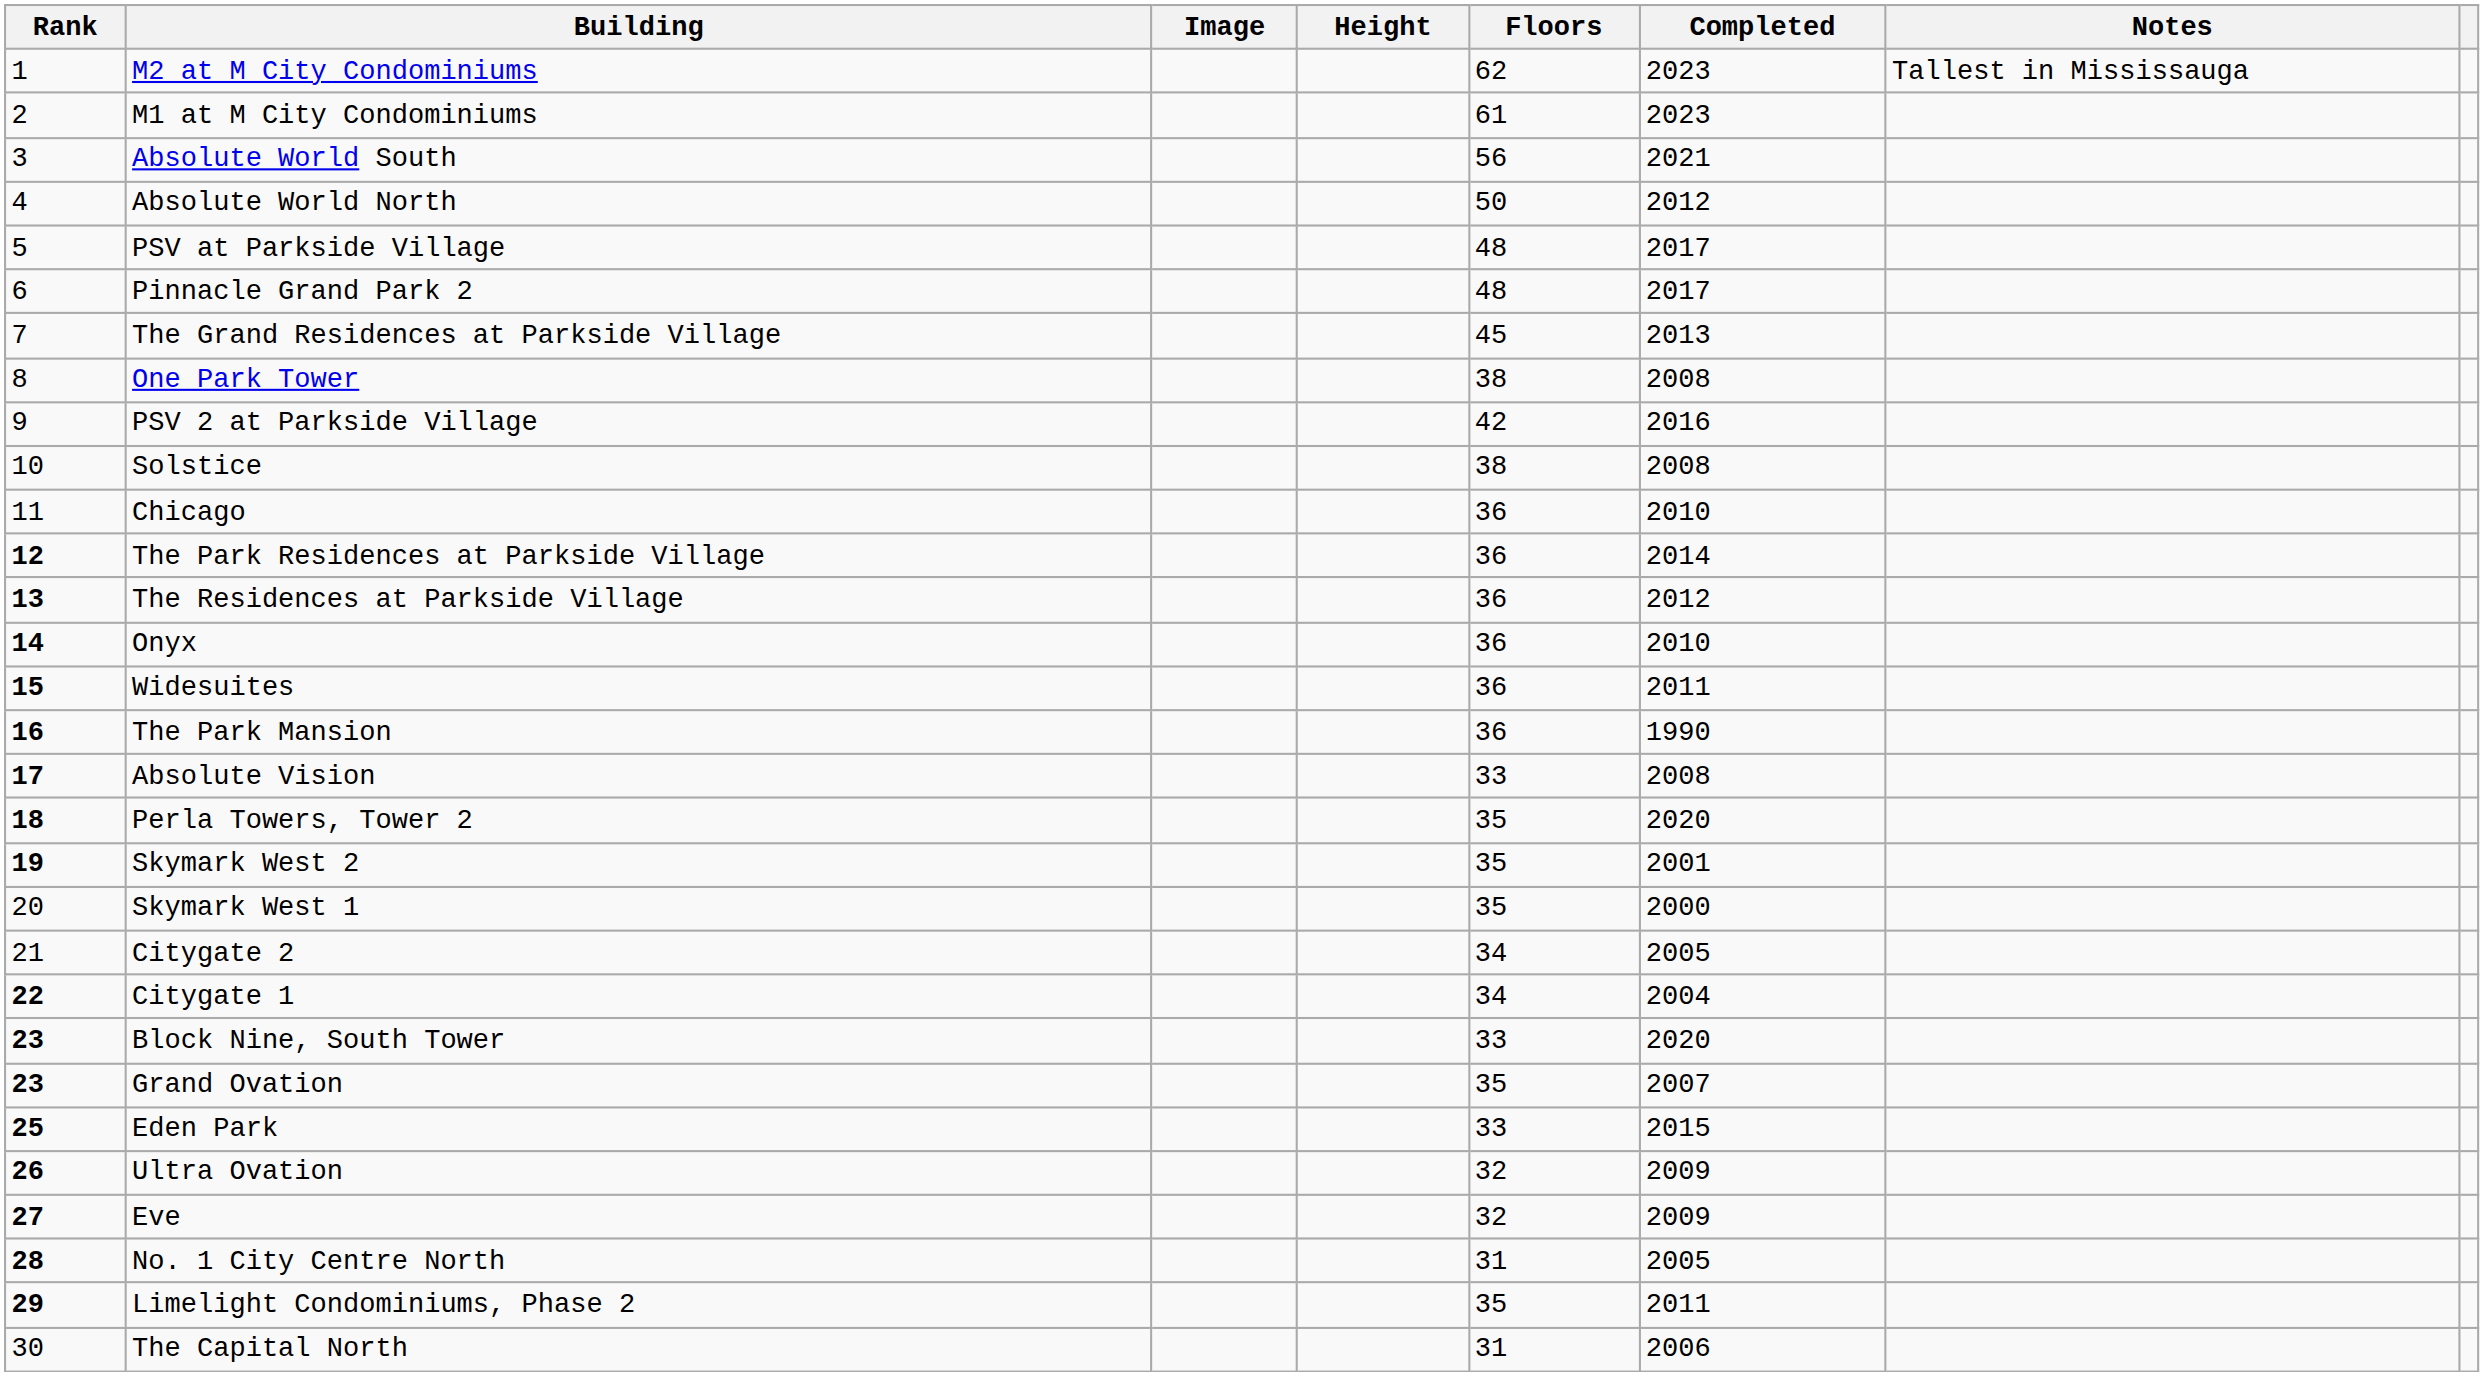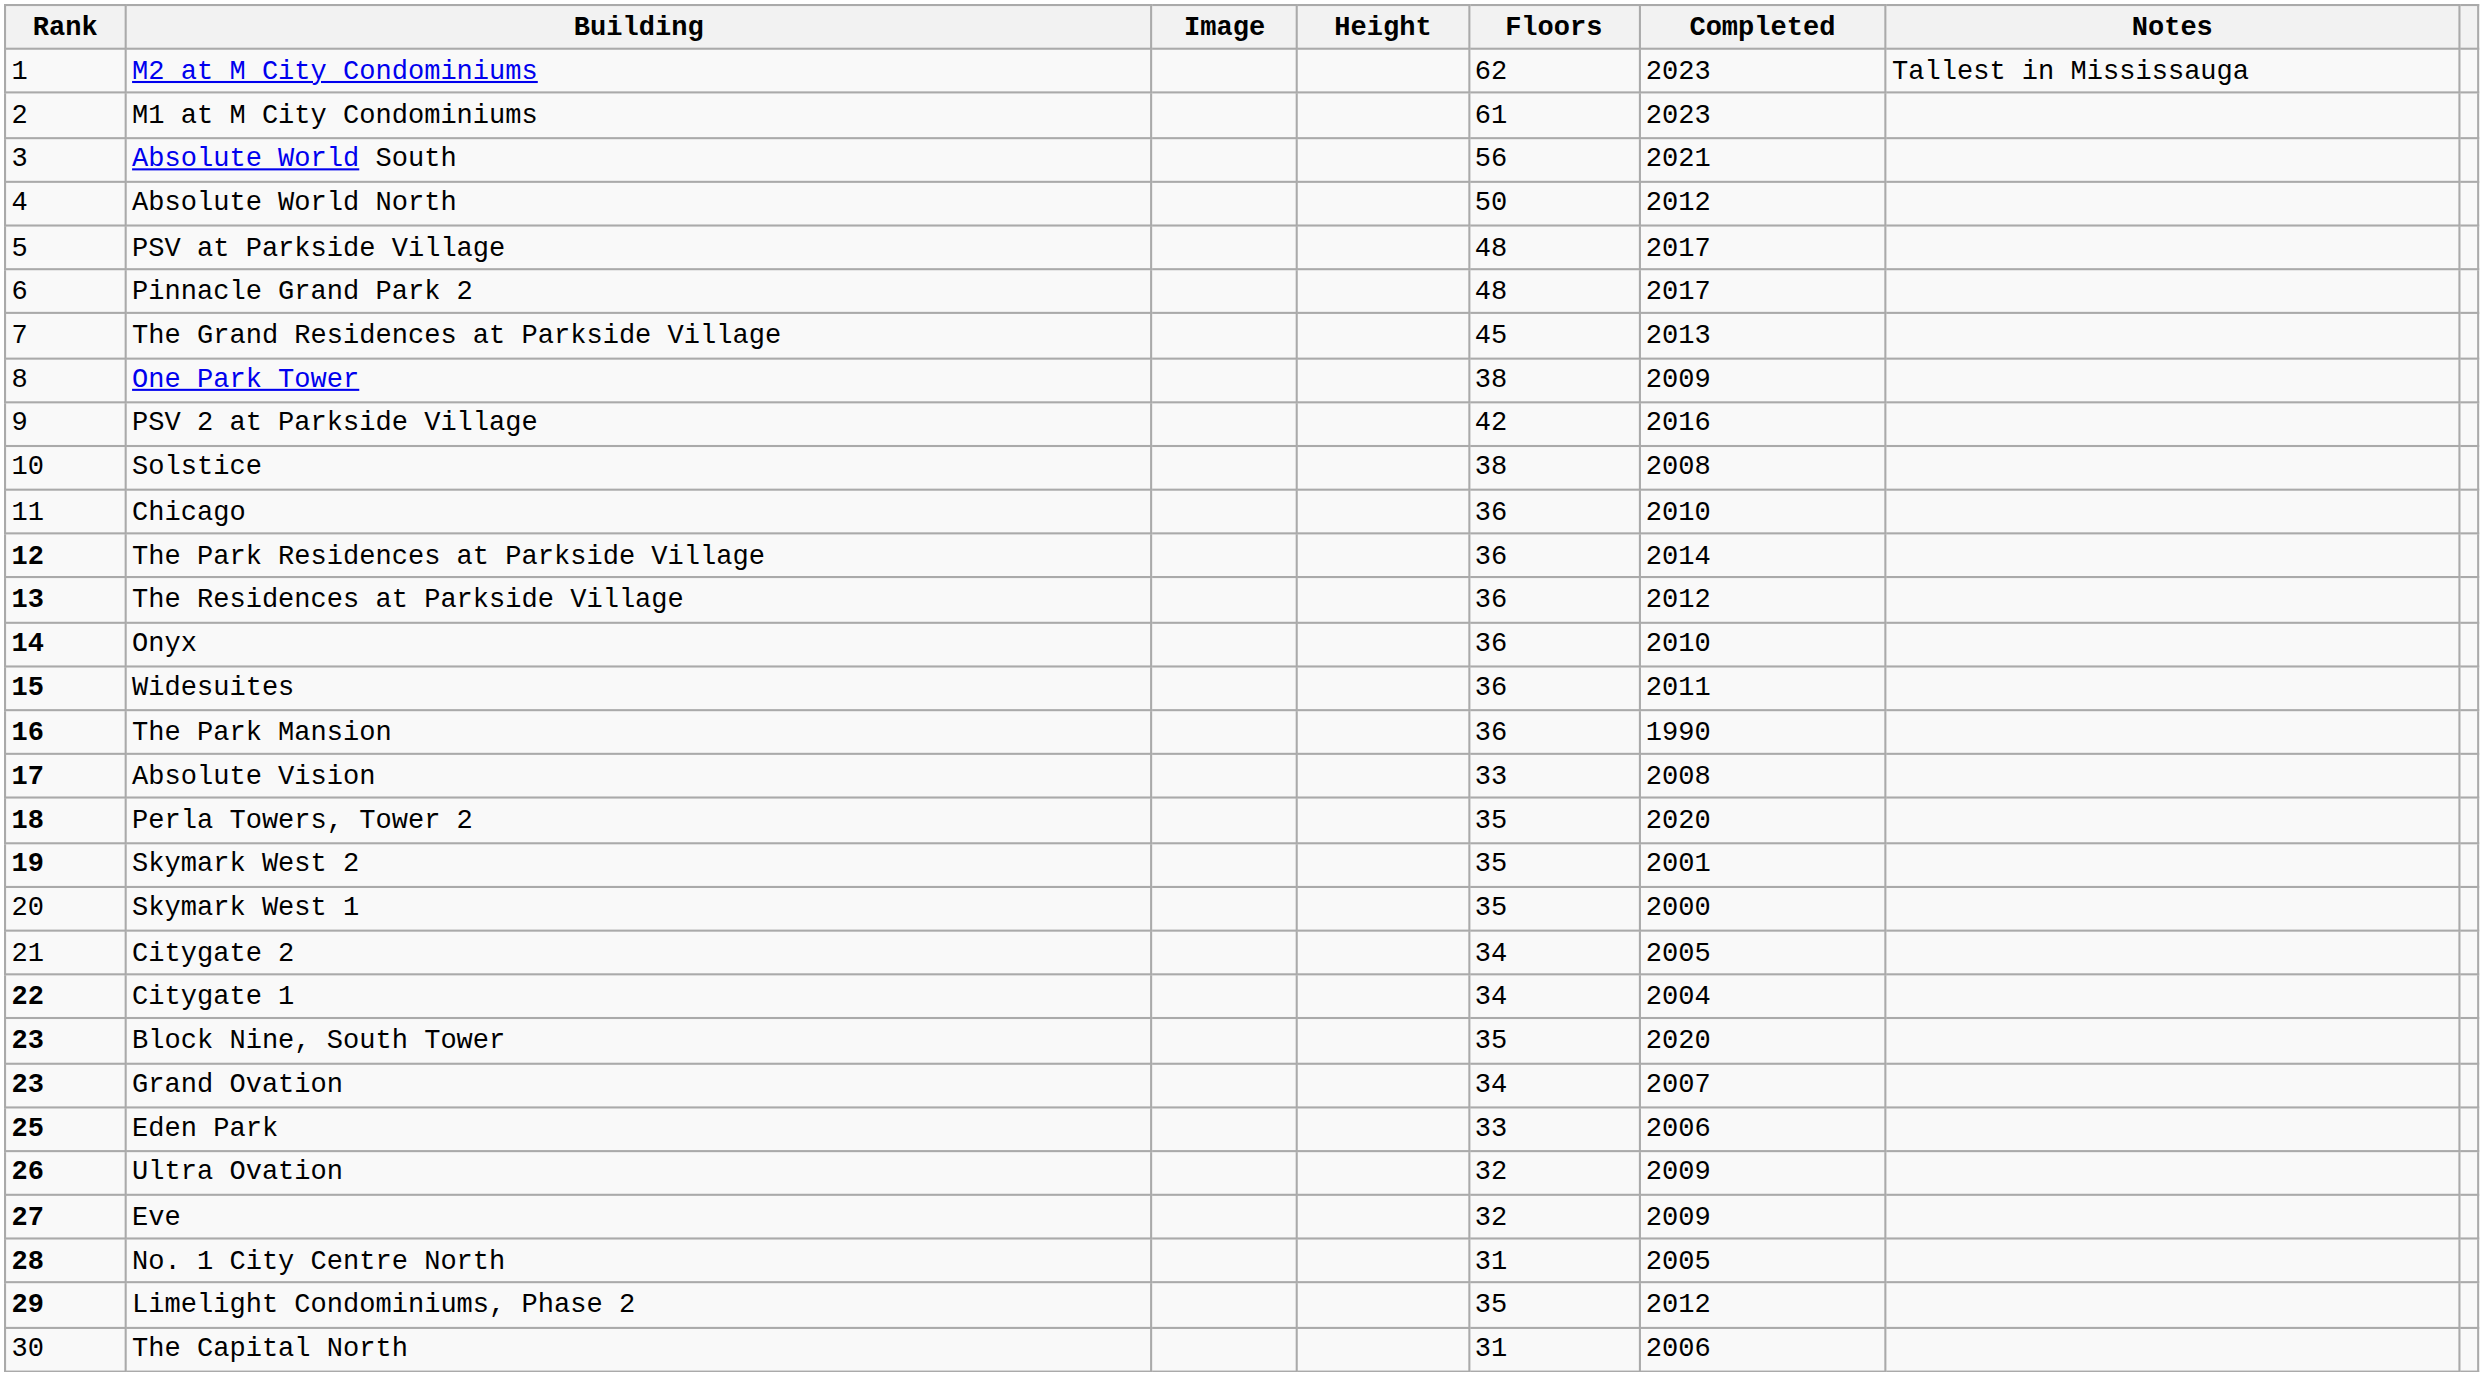 <table class="wikitable sortable" style="width:60%;">
 <tr>
 <th>Rank</th>
 <th>Building</th>
 <th>Image</th>
 <th>Height</th>
 <th>Floors</th>
 <th>Completed</th>
 <th>Notes</th>
 <th></th>
 </tr>
 <tr>
 <td>1</td>
 <td><a href='#'>M2 at M City Condominiums</a></td>
 <td></td>
 <td></td>
 <td>62</td>
 <td>2023</td>
 <td>Tallest in Mississauga</td>
 <td></td>
 </tr>
 <tr>
 <td>2</td>
 <td>M1 at M City Condominiums</td>
 <td></td>
 <td></td>
 <td>61</td>
 <td>2023</td>
 <td></td>
 <td></td>
 </tr>
 <tr>
 <td>3</td>
 <td><a href='#'>Absolute World</a> South</td>
 <td></td>
 <td></td>
 <td>56</td>
 <td>2021</td>
 <td></td>
 <td></td>
 </tr>
 <tr>
 <td>4</td>
 <td>Absolute World North</td>
 <td></td>
 <td></td>
 <td>50</td>
 <td>2012</td>
 <td></td>
 <td></td>
 </tr>
 <tr>
 <td>5</td>
 <td>PSV at Parkside Village</td>
 <td></td>
 <td></td>
 <td>48</td>
 <td>2017</td>
 <td></td>
 <td></td>
 </tr>
 <tr>
 <td>6</td>
 <td>Pinnacle Grand Park 2</td>
 <td></td>
 <td></td>
 <td>48</td>
 <td>2017</td>
 <td></td>
 <td></td>
 </tr>
 <tr>
 <td>7</td>
 <td>The Grand Residences at Parkside Village</td>
 <td></td>
 <td></td>
 <td>45</td>
 <td>2013</td>
 <td></td>
 <td></td>
 </tr>
 <tr>
 <td>8</td>
 <td><a href='#'>One Park Tower</a></td>
 <td></td>
 <td></td>
 <td>38</td>
-<td>2008</td>
+<td>2009</td>
 <td></td>
 <td></td>
 </tr>
 <tr>
 <td>9</td>
 <td>PSV 2 at Parkside Village</td>
 <td></td>
 <td></td>
 <td>42</td>
 <td>2016</td>
 <td></td>
 <td></td>
 </tr>
 <tr>
 <td>10</td>
 <td>Solstice</td>
 <td></td>
 <td></td>
 <td>38</td>
 <td>2008</td>
 <td></td>
 <td></td>
 </tr>
 <tr>
 <td>11</td>
 <td>Chicago</td>
 <td></td>
 <td></td>
 <td>36</td>
 <td>2010</td>
 <td></td>
 <td></td>
 </tr>
 <tr>
 <td><strong>12</strong></td>
 <td>The Park Residences at Parkside Village</td>
 <td></td>
 <td></td>
 <td>36</td>
 <td>2014</td>
 <td></td>
 <td></td>
 </tr>
 <tr>
 <td><strong>13</strong></td>
 <td>The Residences at Parkside Village</td>
 <td></td>
 <td></td>
 <td>36</td>
 <td>2012</td>
 <td></td>
 <td></td>
 </tr>
 <tr>
 <td><strong>14</strong></td>
 <td>Onyx</td>
 <td></td>
 <td></td>
 <td>36</td>
 <td>2010</td>
 <td></td>
 <td></td>
 </tr>
 <tr>
 <td><strong>15</strong></td>
 <td>Widesuites</td>
 <td></td>
 <td></td>
 <td>36</td>
 <td>2011</td>
 <td></td>
 <td></td>
 </tr>
 <tr>
 <td><strong>16</strong></td>
 <td>The Park Mansion</td>
 <td></td>
 <td></td>
 <td>36</td>
 <td>1990</td>
 <td></td>
 <td></td>
 </tr>
 <tr>
 <td><strong>17</strong></td>
 <td>Absolute Vision</td>
 <td></td>
 <td></td>
 <td>33</td>
 <td>2008</td>
 <td></td>
 <td></td>
 </tr>
 <tr>
 <td><strong>18</strong></td>
 <td>Perla Towers, Tower 2</td>
 <td></td>
 <td></td>
 <td>35</td>
 <td>2020</td>
 <td></td>
 <td></td>
 </tr>
 <tr>
 <td><strong>19</strong></td>
 <td>Skymark West 2</td>
 <td></td>
 <td></td>
 <td>35</td>
 <td>2001</td>
 <td></td>
 <td></td>
 </tr>
 <tr>
 <td>20</td>
 <td>Skymark West 1</td>
 <td></td>
 <td></td>
 <td>35</td>
 <td>2000</td>
 <td></td>
 <td></td>
 </tr>
 <tr>
 <td>21</td>
 <td>Citygate 2</td>
 <td></td>
 <td></td>
 <td>34</td>
 <td>2005</td>
 <td></td>
 <td></td>
 </tr>
 <tr>
 <td><strong>22</strong></td>
 <td>Citygate 1</td>
 <td></td>
 <td></td>
 <td>34</td>
 <td>2004</td>
 <td></td>
 <td></td>
 </tr>
 <tr>
 <td><strong>23</strong></td>
 <td>Block Nine, South Tower</td>
 <td></td>
 <td></td>
-<td>33</td>
+<td>35</td>
 <td>2020</td>
 <td></td>
 <td></td>
 </tr>
 <tr>
 <td><strong>23</strong></td>
 <td>Grand Ovation</td>
 <td></td>
 <td></td>
-<td>35</td>
+<td>34</td>
 <td>2007</td>
 <td></td>
 <td></td>
 </tr>
 <tr>
 <td><strong>25</strong></td>
 <td>Eden Park</td>
 <td></td>
 <td></td>
 <td>33</td>
-<td>2015</td>
+<td>2006</td>
 <td></td>
 <td></td>
 </tr>
 <tr>
 <td><strong>26</strong></td>
 <td>Ultra Ovation</td>
 <td></td>
 <td></td>
 <td>32</td>
 <td>2009</td>
 <td></td>
 <td></td>
 </tr>
 <tr>
 <td><strong>27</strong></td>
 <td>Eve</td>
 <td></td>
 <td></td>
 <td>32</td>
 <td>2009</td>
 <td></td>
 <td></td>
 </tr>
 <tr>
 <td><strong>28</strong></td>
 <td>No. 1 City Centre North</td>
 <td></td>
 <td></td>
 <td>31</td>
 <td>2005</td>
 <td></td>
 <td></td>
 </tr>
 <tr>
 <td><strong>29</strong></td>
 <td>Limelight Condominiums, Phase 2</td>
 <td></td>
 <td></td>
 <td>35</td>
-<td>2011</td>
+<td>2012</td>
 <td></td>
 <td></td>
 </tr>
 <tr>
 <td>30</td>
 <td>The Capital North</td>
 <td></td>
 <td></td>
 <td>31</td>
 <td>2006</td>
 <td></td>
 <td></td>
 </tr>
 </table>
